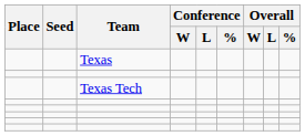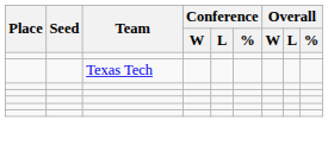 <table class=wikitable>
 <tr>
 <th rowspan ="2">Place</th>
 <th rowspan ="2">Seed</th>
 <th rowspan ="2" width= "100pt">Team</th>
 <th colspan = "3">Conference</th>
 <th colspan ="3">Overall</th>
 </tr>
 <tr>
 <th>W</th>
 <th>L</th>
 <th>%</th>
 <th>W</th>
 <th>L</th>
 <th>%</th>
-</tr>
-<tr>
-<td></td>
-<td></td>
-<td><a href='#'>Texas</a></td>
-<td></td>
-<td></td>
-<td></td>
-<td></td>
-<td></td>
-<td></td>
 </tr>
 <tr>
 <td></td>
 <td></td>
 <td></td>
 <td></td>
 <td></td>
 <td></td>
 <td></td>
 <td></td>
 <td></td>
 </tr>
 <tr>
 <td></td>
 <td></td>
 <td><a href='#'>Texas Tech</a></td>
 <td></td>
 <td></td>
 <td></td>
 <td></td>
 <td></td>
 <td></td>
 </tr>
 <tr>
 <td></td>
 <td></td>
 <td></td>
 <td></td>
 <td></td>
 <td></td>
 <td></td>
 <td></td>
 <td></td>
 </tr>
 <tr>
 <td></td>
 <td></td>
 <td></td>
 <td></td>
 <td></td>
 <td></td>
 <td></td>
 <td></td>
 <td></td>
 </tr>
 <tr>
 <td></td>
 <td></td>
 <td></td>
 <td></td>
 <td></td>
 <td></td>
 <td></td>
 <td></td>
 <td></td>
 </tr>
 <tr>
 <td></td>
 <td></td>
 <td></td>
 <td></td>
 <td></td>
 <td></td>
 <td></td>
 <td></td>
 <td></td>
 </tr>
 <tr>
 <td></td>
 <td></td>
 <td></td>
 <td></td>
 <td></td>
 <td></td>
 <td></td>
 <td></td>
 <td></td>
 </tr>
 </table>
